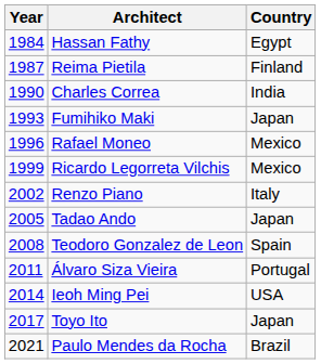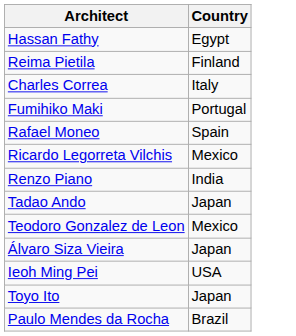 <table class="wikitable" border="1">
 <tr>
-<th>Year</th>
 <th>Architect</th>
 <th>Country</th>
 </tr>
 <tr>
-<td><a href='#'>1984</a></td>
 <td><a href='#'>Hassan Fathy</a></td>
 <td>Egypt</td>
 </tr>
 <tr>
-<td><a href='#'>1987</a></td>
 <td><a href='#'>Reima Pietila</a></td>
 <td>Finland</td>
 </tr>
 <tr>
-<td><a href='#'>1990</a></td>
 <td><a href='#'>Charles Correa</a></td>
-<td>India</td>
+<td>Italy</td>
 </tr>
 <tr>
-<td><a href='#'>1993</a></td>
 <td><a href='#'>Fumihiko Maki</a></td>
-<td>Japan</td>
+<td>Portugal</td>
 </tr>
 <tr>
-<td><a href='#'>1996</a></td>
 <td><a href='#'>Rafael Moneo</a></td>
-<td>Mexico</td>
+<td>Spain</td>
 </tr>
 <tr>
-<td><a href='#'>1999</a></td>
 <td><a href='#'>Ricardo Legorreta Vilchis</a></td>
 <td>Mexico</td>
 </tr>
 <tr>
-<td><a href='#'>2002</a></td>
 <td><a href='#'>Renzo Piano</a></td>
-<td>Italy</td>
+<td>India</td>
 </tr>
 <tr>
-<td><a href='#'>2005</a></td>
 <td><a href='#'>Tadao Ando</a></td>
 <td>Japan</td>
 </tr>
 <tr>
-<td><a href='#'>2008</a></td>
 <td><a href='#'>Teodoro Gonzalez de Leon</a></td>
-<td>Spain</td>
+<td>Mexico</td>
 </tr>
 <tr>
-<td><a href='#'>2011</a></td>
 <td><a href='#'>Álvaro Siza Vieira</a></td>
-<td>Portugal</td>
+<td>Japan</td>
 </tr>
 <tr>
-<td><a href='#'>2014</a></td>
 <td><a href='#'>Ieoh Ming Pei</a></td>
 <td>USA</td>
 </tr>
 <tr>
-<td><a href='#'>2017</a></td>
 <td><a href='#'>Toyo Ito</a></td>
 <td>Japan</td>
 </tr>
 <tr>
-<td>2021</td>
 <td><a href='#'>Paulo Mendes da Rocha</a></td>
 <td>Brazil</td>
 </tr>
 </table>
